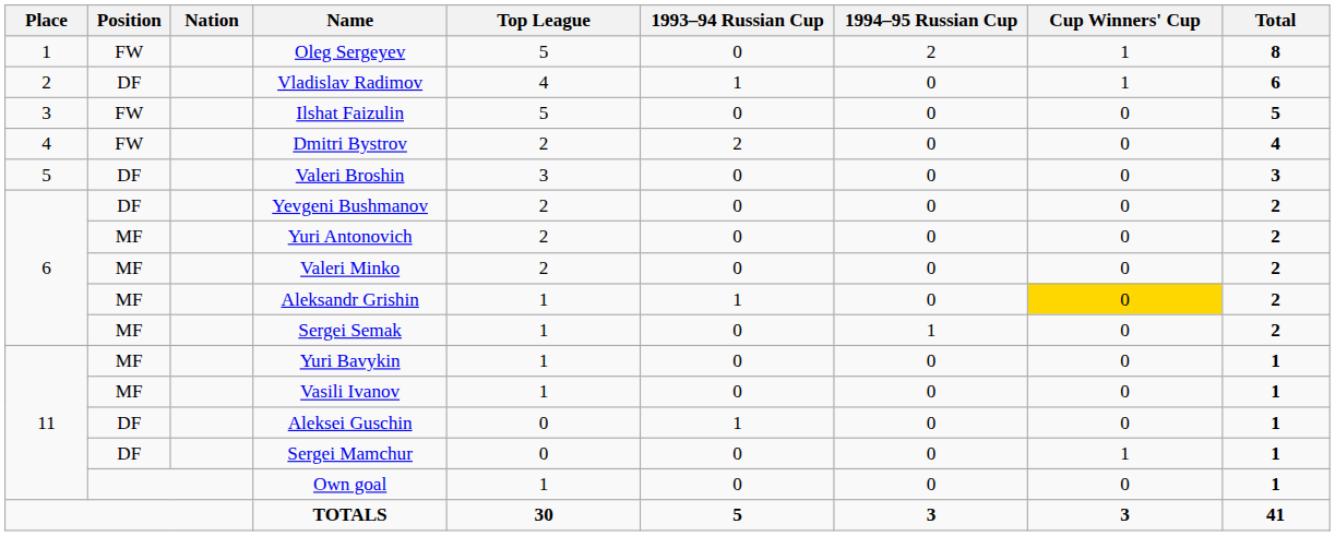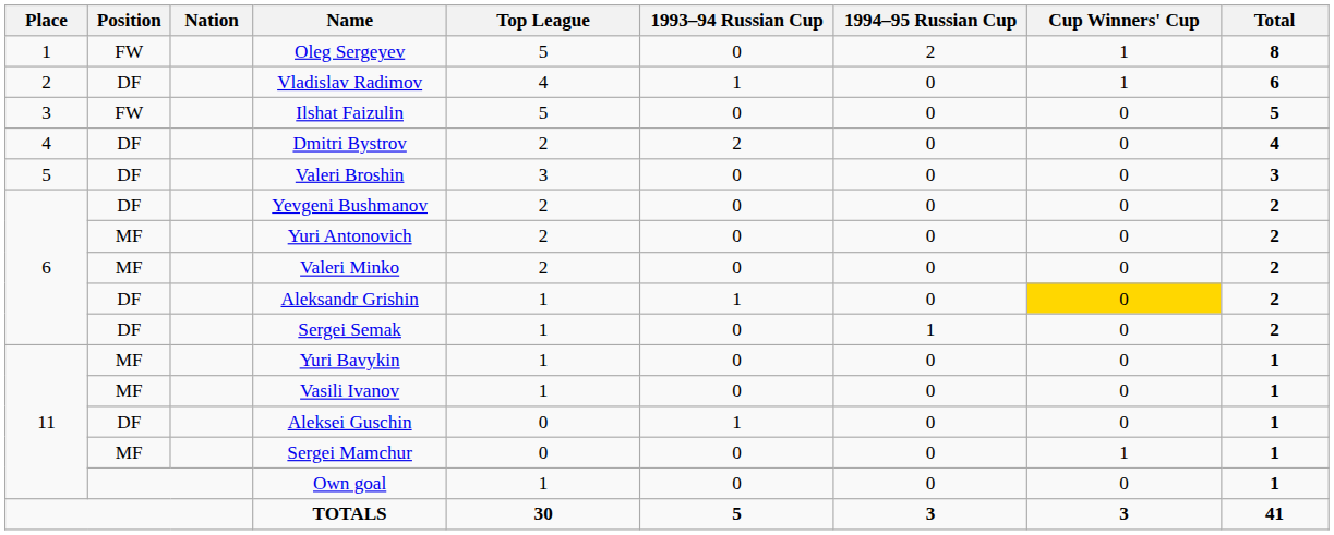 <table class="wikitable" style="font-size: 95%; text-align: center;">
 <tr>
 <th width=60>Place</th>
 <th width=60>Position</th>
 <th width=60>Nation</th>
 <th width=150>Name</th>
 <th width=150>Top League</th>
 <th width=150>1993–94 Russian Cup</th>
 <th width=150>1994–95 Russian Cup</th>
 <th width=150>Cup Winners' Cup</th>
 <th width=80><strong>Total</strong></th>
 </tr>
 <tr>
 <td>1</td>
 <td>FW</td>
 <td></td>
 <td><a href='#'>Oleg Sergeyev</a></td>
 <td>5</td>
 <td>0</td>
 <td>2</td>
 <td>1</td>
 <td><strong>8</strong></td>
 </tr>
 <tr>
 <td>2</td>
 <td>DF</td>
 <td></td>
 <td><a href='#'>Vladislav Radimov</a></td>
 <td>4</td>
 <td>1</td>
 <td>0</td>
 <td>1</td>
 <td><strong>6</strong></td>
 </tr>
 <tr>
 <td>3</td>
 <td>FW</td>
 <td></td>
 <td><a href='#'>Ilshat Faizulin</a></td>
 <td>5</td>
 <td>0</td>
 <td>0</td>
 <td>0</td>
 <td><strong>5</strong></td>
 </tr>
 <tr>
 <td>4</td>
-<td>FW</td>
+<td>DF</td>
 <td></td>
 <td><a href='#'>Dmitri Bystrov</a></td>
 <td>2</td>
 <td>2</td>
 <td>0</td>
 <td>0</td>
 <td><strong>4</strong></td>
 </tr>
 <tr>
 <td>5</td>
 <td>DF</td>
 <td></td>
 <td><a href='#'>Valeri Broshin</a></td>
 <td>3</td>
 <td>0</td>
 <td>0</td>
 <td>0</td>
 <td><strong>3</strong></td>
 </tr>
 <tr>
 <td rowspan="5">6</td>
 <td>DF</td>
 <td></td>
 <td><a href='#'>Yevgeni Bushmanov</a></td>
 <td>2</td>
 <td>0</td>
 <td>0</td>
 <td>0</td>
 <td><strong>2</strong></td>
 </tr>
 <tr>
 <td>MF</td>
 <td></td>
 <td><a href='#'>Yuri Antonovich</a></td>
 <td>2</td>
 <td>0</td>
 <td>0</td>
 <td>0</td>
 <td><strong>2</strong></td>
 </tr>
 <tr>
 <td>MF</td>
 <td></td>
 <td><a href='#'>Valeri Minko</a></td>
 <td>2</td>
 <td>0</td>
 <td>0</td>
 <td>0</td>
 <td><strong>2</strong></td>
 </tr>
 <tr>
-<td>MF</td>
+<td>DF</td>
 <td></td>
 <td><a href='#'>Aleksandr Grishin</a></td>
 <td>1</td>
 <td>1</td>
 <td>0</td>
 <td style="background: gold;">0</td>
 <td><strong>2</strong></td>
 </tr>
 <tr>
-<td>MF</td>
+<td>DF</td>
 <td></td>
 <td><a href='#'>Sergei Semak</a></td>
 <td>1</td>
 <td>0</td>
 <td>1</td>
 <td>0</td>
 <td><strong>2</strong></td>
 </tr>
 <tr>
 <td rowspan="5">11</td>
 <td>MF</td>
 <td></td>
 <td><a href='#'>Yuri Bavykin</a></td>
 <td>1</td>
 <td>0</td>
 <td>0</td>
 <td>0</td>
 <td><strong>1</strong></td>
 </tr>
 <tr>
 <td>MF</td>
 <td></td>
 <td><a href='#'>Vasili Ivanov</a></td>
 <td>1</td>
 <td>0</td>
 <td>0</td>
 <td>0</td>
 <td><strong>1</strong></td>
 </tr>
 <tr>
 <td>DF</td>
 <td></td>
 <td><a href='#'>Aleksei Guschin</a></td>
 <td>0</td>
 <td>1</td>
 <td>0</td>
 <td>0</td>
 <td><strong>1</strong></td>
 </tr>
 <tr>
-<td>DF</td>
+<td>MF</td>
 <td></td>
 <td><a href='#'>Sergei Mamchur</a></td>
 <td>0</td>
 <td>0</td>
 <td>0</td>
 <td>1</td>
 <td><strong>1</strong></td>
 </tr>
 <tr>
 <td colspan="2"></td>
 <td><a href='#'>Own goal</a></td>
 <td>1</td>
 <td>0</td>
 <td>0</td>
 <td>0</td>
 <td><strong>1</strong></td>
 </tr>
 <tr>
 <td colspan="3"></td>
 <td><strong>TOTALS</strong></td>
 <td><strong>30</strong></td>
 <td><strong>5</strong></td>
 <td><strong>3</strong></td>
 <td><strong>3</strong></td>
 <td><strong>41</strong></td>
 </tr>
 </table>
